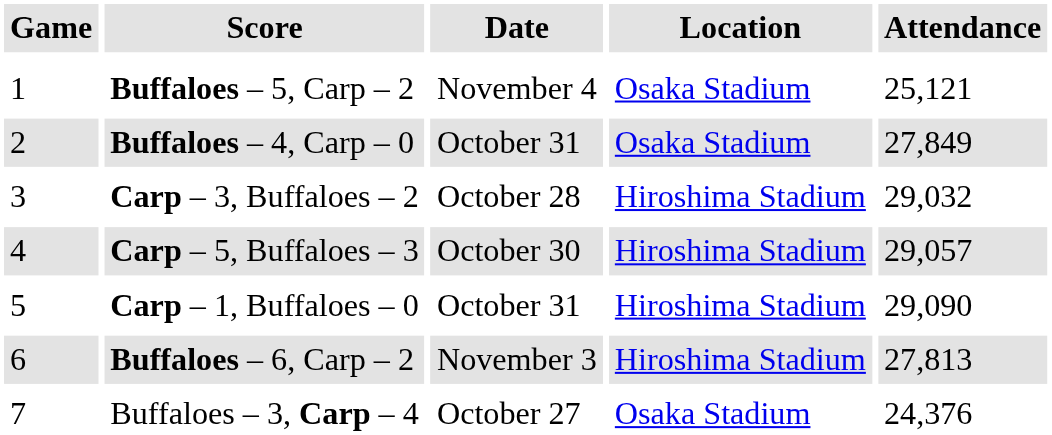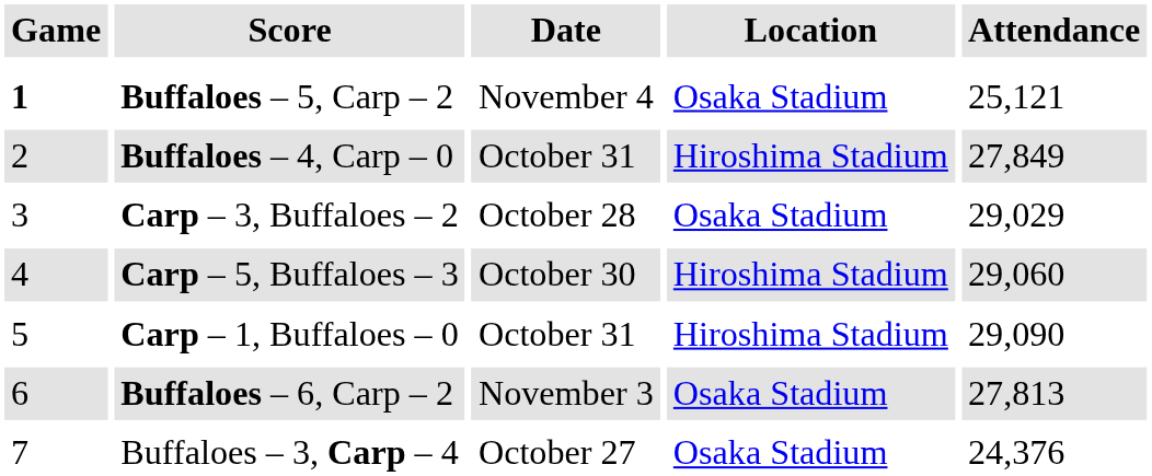 <table border="0" cellspacing="3" cellpadding="3">
 <tr style="background: #e3e3e3;">
 <th>Game</th>
 <th>Score</th>
 <th>Date</th>
 <th>Location</th>
 <th>Attendance</th>
 </tr>
 <tr style="background: #e3e3e3;">
 </tr>
 <tr>
-<td>1</td>
+<td><strong>1</strong></td>
 <td><strong>Buffaloes</strong> – 5, Carp – 2</td>
 <td>November 4</td>
 <td><a href='#'>Osaka Stadium</a></td>
 <td>25,121</td>
 </tr>
 <tr style="background: #e3e3e3;">
 <td>2</td>
 <td><strong>Buffaloes</strong> – 4, Carp – 0</td>
 <td>October 31</td>
-<td><a href='#'>Osaka Stadium</a></td>
+<td><a href='#'>Hiroshima Stadium</a></td>
 <td>27,849</td>
 </tr>
 <tr>
 <td>3</td>
 <td><strong>Carp</strong> – 3, Buffaloes – 2</td>
 <td>October 28</td>
-<td><a href='#'>Hiroshima Stadium</a></td>
-<td>29,032</td>
+<td><a href='#'>Osaka Stadium</a></td>
+<td>29,029</td>
 </tr>
 <tr style="background: #e3e3e3;">
 <td>4</td>
 <td><strong>Carp</strong> – 5, Buffaloes – 3</td>
 <td>October 30</td>
 <td><a href='#'>Hiroshima Stadium</a></td>
-<td>29,057</td>
+<td>29,060</td>
 </tr>
 <tr>
 <td>5</td>
 <td><strong>Carp</strong> – 1, Buffaloes – 0</td>
 <td>October 31</td>
 <td><a href='#'>Hiroshima Stadium</a></td>
 <td>29,090</td>
 </tr>
 <tr style="background: #e3e3e3;">
 <td>6</td>
 <td><strong>Buffaloes</strong> – 6, Carp – 2</td>
 <td>November 3</td>
-<td><a href='#'>Hiroshima Stadium</a></td>
+<td><a href='#'>Osaka Stadium</a></td>
 <td>27,813</td>
 </tr>
 <tr>
 <td>7</td>
 <td>Buffaloes – 3, <strong>Carp</strong> – 4</td>
 <td>October 27</td>
 <td><a href='#'>Osaka Stadium</a></td>
 <td>24,376</td>
 </tr>
 </table>
